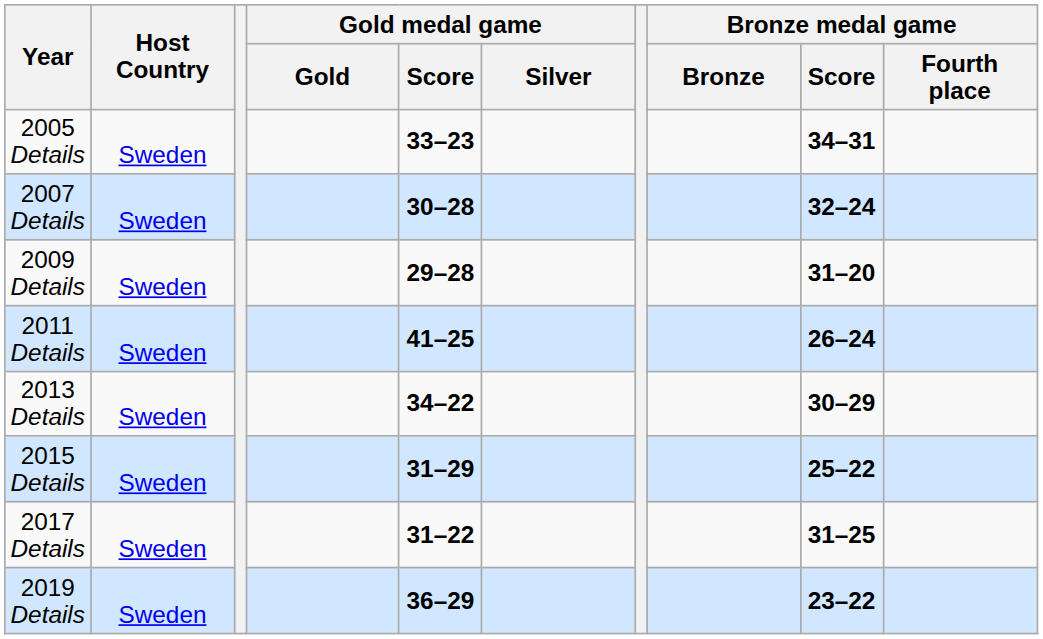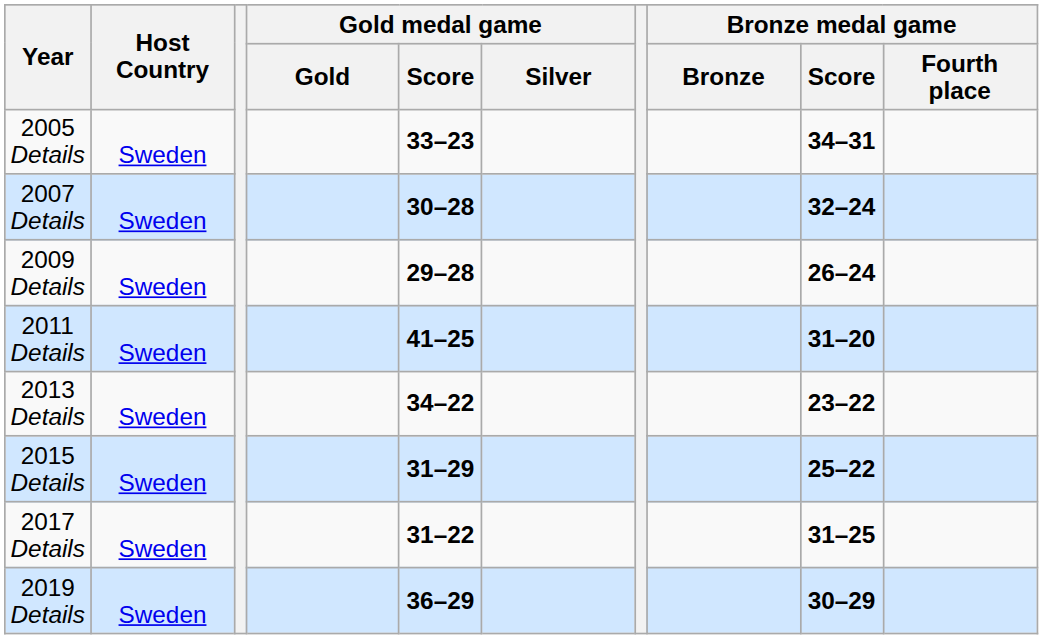 <table class="wikitable" style="font-size:90%; width: 98%; text-align: center;">
 <tr>
 <th rowspan=2 width=5%>Year</th>
 <th rowspan=2 width=14%>Host Country</th>
 <th width=1% rowspan=10 bgcolor=ffffff></th>
 <th colspan=3>Gold medal game</th>
 <th width=1% rowspan=10 bgcolor=ffffff></th>
 <th colspan=3>Bronze medal game</th>
 </tr>
 <tr bgcolor=#EFEFEF>
 <th width=15%>Gold</th>
 <th width=8%>Score</th>
 <th width=15%>Silver</th>
 <th width=15%>Bronze</th>
 <th width=8%>Score</th>
 <th width=15%>Fourth place</th>
 </tr>
 <tr>
 <td>2005 <br> <em>Details</em></td>
 <td><br><a href='#'>Sweden</a></td>
 <td><strong></strong></td>
 <td><strong>33–23</strong></td>
 <td></td>
 <td></td>
 <td><strong>34–31</strong></td>
 <td></td>
 </tr>
 <tr bgcolor=#D0E7FF>
 <td>2007 <br> <em>Details</em></td>
 <td><br><a href='#'>Sweden</a></td>
 <td><strong></strong></td>
 <td><strong>30–28</strong></td>
 <td></td>
 <td></td>
 <td><strong>32–24</strong></td>
 <td></td>
 </tr>
 <tr>
 <td>2009 <br> <em>Details</em></td>
 <td><br><a href='#'>Sweden</a></td>
 <td><strong></strong></td>
 <td><strong>29–28</strong></td>
 <td></td>
 <td></td>
-<td><strong>31–20</strong></td>
+<td><strong>26–24</strong></td>
 <td></td>
 </tr>
 <tr bgcolor=#D0E7FF>
 <td>2011 <br> <em>Details</em></td>
 <td><br><a href='#'>Sweden</a></td>
 <td><strong></strong></td>
 <td><strong>41–25</strong></td>
 <td></td>
 <td></td>
-<td><strong>26–24</strong></td>
+<td><strong>31–20</strong></td>
 <td></td>
 </tr>
 <tr>
 <td>2013 <br> <em>Details</em></td>
 <td><br><a href='#'>Sweden</a></td>
 <td><strong></strong></td>
 <td><strong>34–22</strong></td>
 <td></td>
 <td></td>
-<td><strong>30–29</strong></td>
+<td><strong>23–22</strong></td>
 <td></td>
 </tr>
 <tr bgcolor=#D0E7FF>
 <td>2015 <br> <em>Details</em></td>
 <td><br><a href='#'>Sweden</a></td>
 <td><strong></strong></td>
 <td><strong>31–29</strong></td>
 <td></td>
 <td></td>
 <td><strong>25–22</strong></td>
 <td></td>
 </tr>
 <tr>
 <td>2017 <br> <em>Details</em></td>
 <td><br><a href='#'>Sweden</a></td>
 <td><strong></strong></td>
 <td><strong>31–22</strong></td>
 <td></td>
 <td></td>
 <td><strong>31–25</strong></td>
 <td></td>
 </tr>
 <tr bgcolor=#D0E7FF>
 <td>2019 <br> <em>Details</em></td>
 <td><br><a href='#'>Sweden</a></td>
 <td><strong></strong></td>
 <td><strong>36–29</strong></td>
 <td></td>
 <td></td>
-<td><strong>23–22</strong></td>
+<td><strong>30–29</strong></td>
 <td></td>
 </tr>
 </table>
